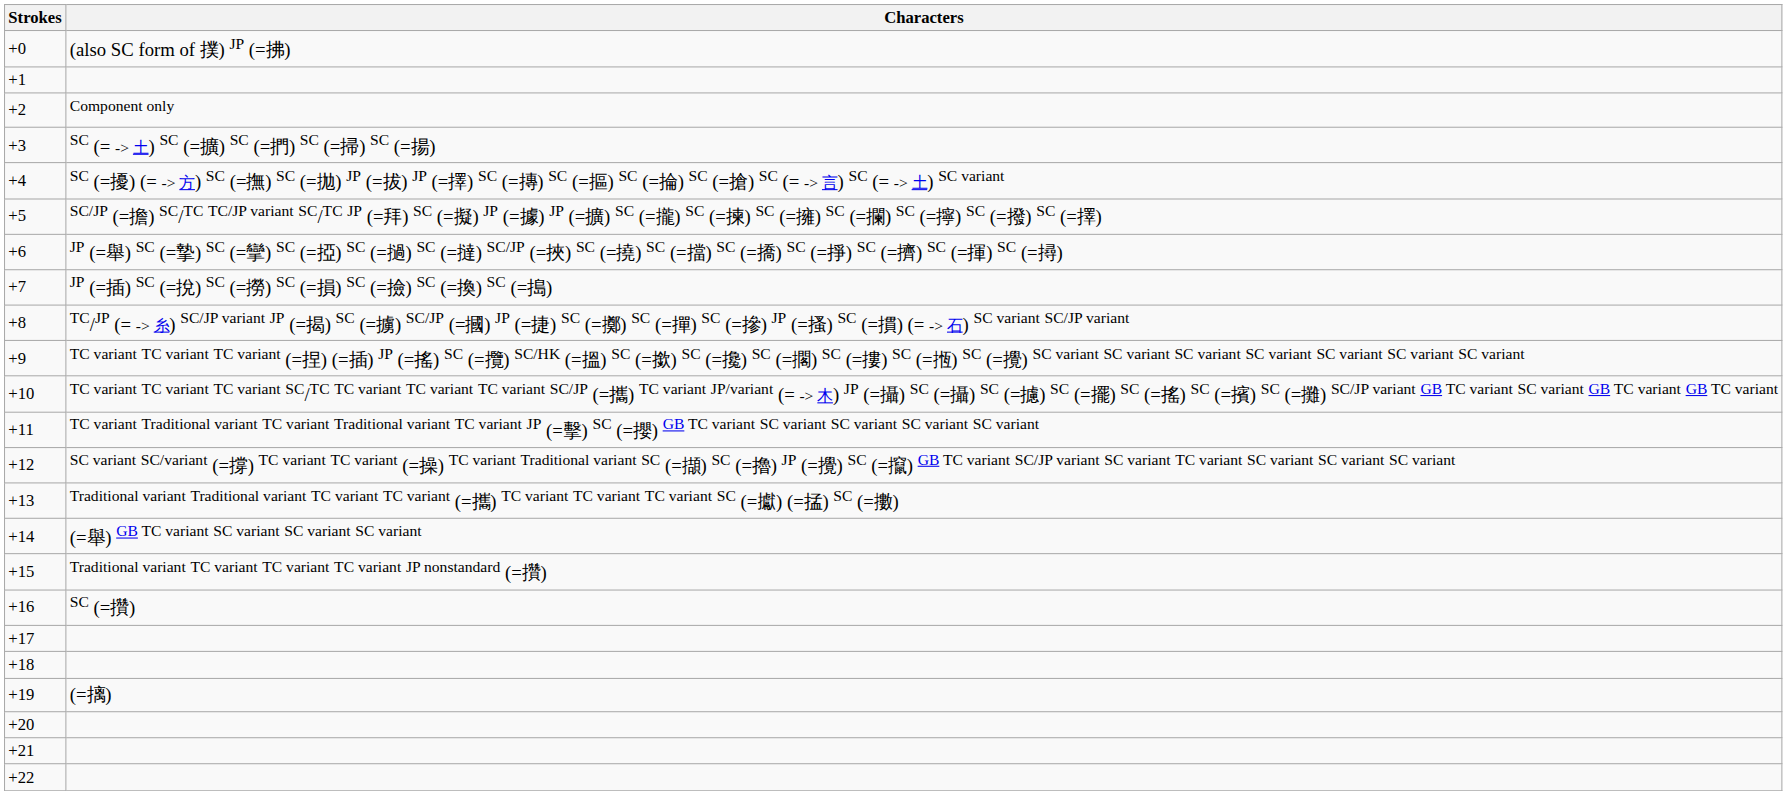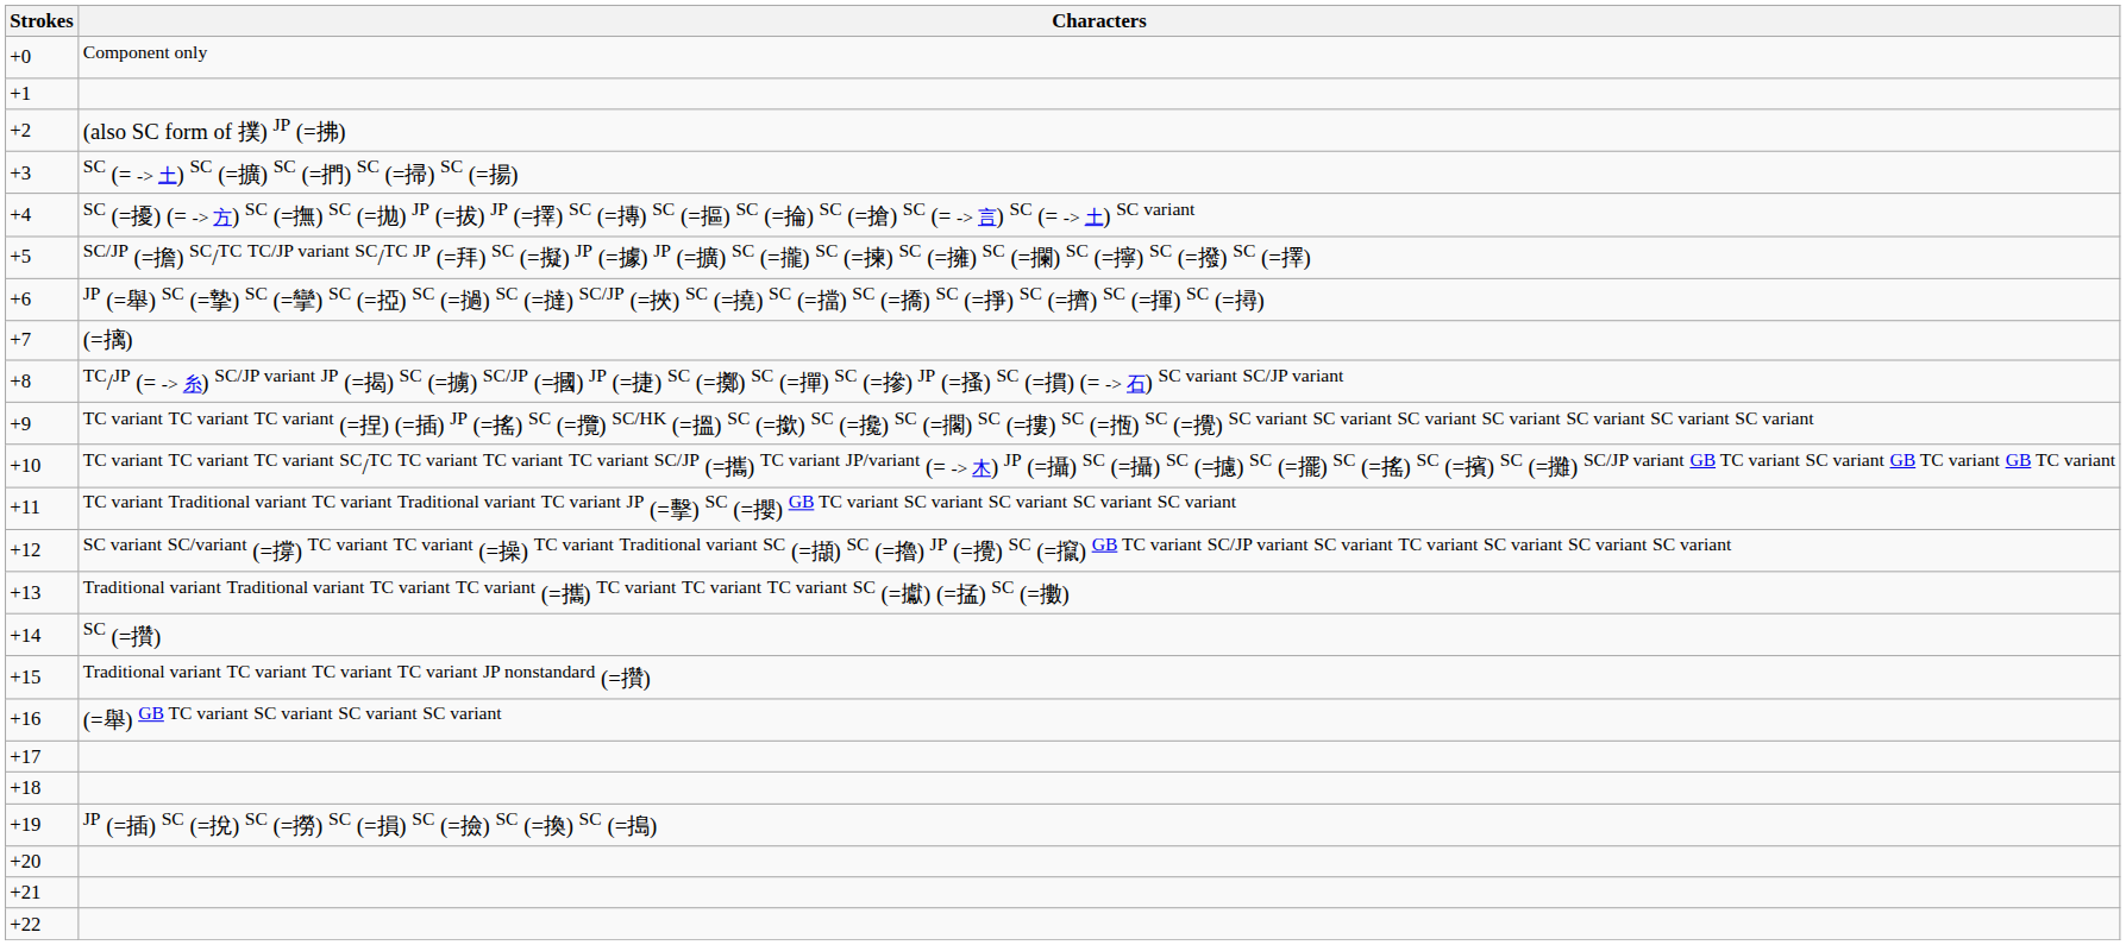 <table class="wikitable">
 <tr>
 <th>Strokes</th>
 <th>Characters</th>
 </tr>
 <tr --->
 <td>+0</td>
-<td style="font-size: large;">  (also SC form of 撲)    <sup>JP</sup> (=拂)  </td>
+<td style="font-size: large;"> <sup>Component only</sup> </td>
 </tr>
 <tr --->
 <td>+1</td>
 <td style="font-size: large;"></td>
 </tr>
 <tr --->
 <td>+2</td>
-<td style="font-size: large;"> <sup>Component only</sup> </td>
+<td style="font-size: large;">  (also SC form of 撲)    <sup>JP</sup> (=拂)  </td>
 </tr>
 <tr --->
 <td>+3</td>
 <td style="font-size: large;">                <sup>SC</sup> (= <small>-> <a href='#'>土</a></small>)  <sup>SC</sup> (=擴) <sup>SC</sup> (=捫) <sup>SC</sup> (=掃) <sup>SC</sup> (=揚)</td>
 </tr>
 <tr --->
 <td>+4</td>
 <td style="font-size: large;">   <sup>SC</sup> (=擾)      (= <small>-> <a href='#'>方</a></small>)                                     <sup>SC</sup> (=撫) <sup>SC</sup> (=拋) <sup>JP</sup> (=拔)  <sup>JP</sup> (=擇) <sup>SC</sup> (=摶) <sup>SC</sup> (=摳) <sup>SC</sup> (=掄) <sup>SC</sup> (=搶)  <sup>SC</sup> (= <small>-> <a href='#'>言</a></small>) <sup>SC</sup> (= <small>-> <a href='#'>土</a></small>) <sup>SC variant</sup></td>
 </tr>
 <tr --->
 <td>+5</td>
 <td style="font-size: large;">                              <sup>SC/JP</sup> (=擔)           <sup>SC</sup>/<sup>TC</sup>  <sup>TC/JP variant</sup>  <sup>SC</sup>/<sup>TC</sup>         <sup>JP</sup> (=拜)  <sup>SC</sup> (=擬) <sup>JP</sup> (=據) <sup>JP</sup> (=擴) <sup>SC</sup> (=攏) <sup>SC</sup> (=揀)  <sup>SC</sup> (=擁) <sup>SC</sup> (=攔) <sup>SC</sup> (=擰) <sup>SC</sup> (=撥) <sup>SC</sup> (=擇)</td>
 </tr>
 <tr --->
 <td>+6</td>
 <td style="font-size: large;">                                               <sup>JP</sup> (=舉) <sup>SC</sup> (=摯) <sup>SC</sup> (=攣) <sup>SC</sup> (=掗) <sup>SC</sup> (=撾) <sup>SC</sup> (=撻) <sup>SC/JP</sup> (=挾) <sup>SC</sup> (=撓) <sup>SC</sup> (=擋) <sup>SC</sup> (=撟) <sup>SC</sup> (=掙) <sup>SC</sup> (=擠) <sup>SC</sup> (=揮) <sup>SC</sup> (=撏) </td>
 </tr>
 <tr --->
 <td>+7</td>
-<td style="font-size: large;">                       <sup>JP</sup> (=插)                             <sup>SC</sup> (=挩) <sup>SC</sup> (=撈) <sup>SC</sup> (=損)  <sup>SC</sup> (=撿) <sup>SC</sup> (=換) <sup>SC</sup> (=搗) </td>
+<td style="font-size: large;">    (=摛)     </td>
 </tr>
 <tr --->
 <td>+8</td>
 <td style="font-size: large;">    <sup>TC</sup>/<sup>JP</sup>            (= <small>-> <a href='#'>糸</a></small>)  <sup>SC/JP variant</sup>                                                            <sup>JP</sup> (=揭) <sup>SC</sup> (=擄) <sup>SC/JP</sup> (=摑) <sup>JP</sup>  (=捷) <sup>SC</sup> (=擲) <sup>SC</sup> (=撣)  <sup>SC</sup> (=摻) <sup>JP</sup> (=搔) <sup>SC</sup> (=摜)  (= <small>-> <a href='#'>石</a></small>) <sup>SC variant</sup> <sup>SC/JP variant</sup></td>
 </tr>
 <tr --->
 <td>+9</td>
 <td style="font-size: large;"><sup>TC variant</sup>   <sup>TC variant</sup>                <sup>TC variant</sup>   (=捏)                                       (=插)   <sup>JP</sup> (=搖)   <sup>SC</sup> (=攬) <sup>SC/HK</sup> (=搵) <sup>SC</sup> (=撳) <sup>SC</sup> (=攙) <sup>SC</sup> (=擱) <sup>SC</sup> (=摟)  <sup>SC</sup> (=揯) <sup>SC</sup> (=攪) <sup>SC variant</sup> <sup>SC variant</sup> <sup>SC variant</sup> <sup>SC variant</sup> <sup>SC variant</sup> <sup>SC variant</sup> <sup>SC variant</sup></td>
 </tr>
 <tr --->
 <td>+10</td>
 <td style="font-size: large;">           <sup>TC variant</sup>  <sup>TC variant</sup> <sup>TC variant</sup>              <sup>SC</sup>/<sup>TC</sup>   <sup>TC variant</sup>        <sup>TC variant</sup>   <sup>TC variant</sup>          <sup>SC/JP</sup> (=攜)   <sup>TC variant</sup> <sup>JP/variant</sup> (= <small>-> <a href='#'>木</a></small>)    <sup>JP</sup> (=攝)  <sup>SC</sup> (=攝) <sup>SC</sup> (=攄) <sup>SC</sup> (=擺) <sup>SC</sup> (=搖) <sup>SC</sup> (=擯)  <sup>SC</sup> (=攤) <sup>SC/JP variant</sup> <sup><a href='#'>GB</a> TC variant</sup> <sup>SC variant</sup> <sup><a href='#'>GB</a> TC variant</sup> <sup><a href='#'>GB</a> TC variant</sup></td>
 </tr>
 <tr --->
 <td>+11</td>
 <td style="font-size: large;"><sup>TC variant</sup>  <sup>Traditional variant</sup>        <sup>TC variant</sup>      <sup>Traditional variant</sup>                                    <sup>TC variant</sup>     <sup>JP</sup> (=擊) <sup>SC</sup> (=攖) <sup><a href='#'>GB</a> TC variant</sup> <sup>SC variant</sup> <sup>SC variant</sup> <sup>SC variant</sup> <sup>SC variant</sup></td>
 </tr>
 <tr --->
 <td>+12</td>
 <td style="font-size: large;"><sup>SC variant</sup>             <sup>SC/variant</sup> (=撐)     <sup>TC variant</sup> <sup>TC variant</sup>           (=操)              <sup>TC variant</sup>       <sup>Traditional variant</sup> <sup>SC</sup> (=擷) <sup>SC</sup> (=擼) <sup>JP</sup> (=攪) <sup>SC</sup> (=攛) <sup><a href='#'>GB</a> TC variant</sup> <sup>SC/JP variant</sup> <sup>SC variant</sup> <sup>TC variant</sup> <sup>SC variant</sup> <sup>SC variant</sup> <sup>SC variant</sup></td>
 </tr>
 <tr --->
 <td>+13</td>
 <td style="font-size: large;"><sup>Traditional variant</sup>   <sup>Traditional variant</sup>               <sup>TC variant</sup> <sup>TC variant</sup>       (=攜) <sup>TC variant</sup>   <sup>TC variant</sup>  <sup>TC variant</sup> <sup>SC</sup> (=㩵)  (=掹) <sup>SC</sup> (=擻)</td>
 </tr>
 <tr --->
 <td>+14</td>
-<td style="font-size: large;">         (=舉)           <sup><a href='#'>GB</a> TC variant</sup> <sup>SC variant</sup> <sup>SC variant</sup> <sup>SC variant</sup></td>
+<td style="font-size: large;">          <sup>SC</sup> (=攢)</td>
 </tr>
 <tr --->
 <td>+15</td>
 <td style="font-size: large;">  <sup>Traditional variant</sup>           <sup>TC variant</sup>  <sup>TC variant</sup>  <sup>TC variant</sup>  <sup>JP nonstandard</sup> (=攢) </td>
 </tr>
 <tr --->
 <td>+16</td>
-<td style="font-size: large;">          <sup>SC</sup> (=攢)</td>
+<td style="font-size: large;">         (=舉)           <sup><a href='#'>GB</a> TC variant</sup> <sup>SC variant</sup> <sup>SC variant</sup> <sup>SC variant</sup></td>
 </tr>
 <tr --->
 <td>+17</td>
 <td style="font-size: large;">        </td>
 </tr>
 <tr --->
 <td>+18</td>
 <td style="font-size: large;">  </td>
 </tr>
 <tr --->
 <td>+19</td>
-<td style="font-size: large;">    (=摛)     </td>
+<td style="font-size: large;">                       <sup>JP</sup> (=插)                             <sup>SC</sup> (=挩) <sup>SC</sup> (=撈) <sup>SC</sup> (=損)  <sup>SC</sup> (=撿) <sup>SC</sup> (=換) <sup>SC</sup> (=搗) </td>
 </tr>
 <tr --->
 <td>+20</td>
 <td style="font-size: large;">    </td>
 </tr>
 <tr --->
 <td>+21</td>
 <td style="font-size: large;"> </td>
 </tr>
 <tr --->
 <td>+22</td>
 <td style="font-size: large;"></td>
 </tr>
 </table>
